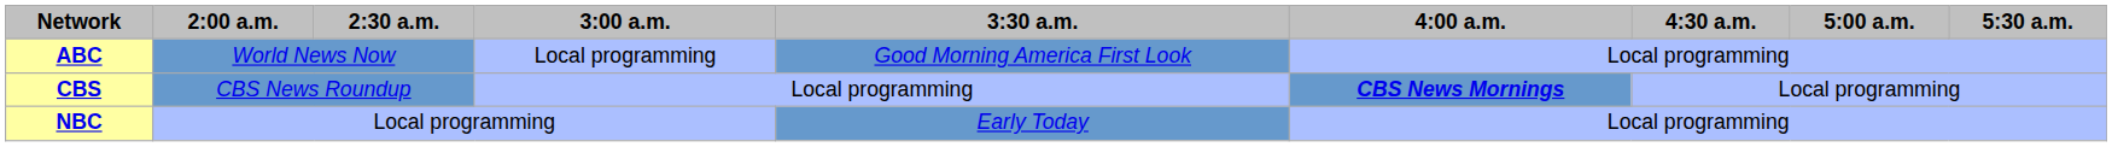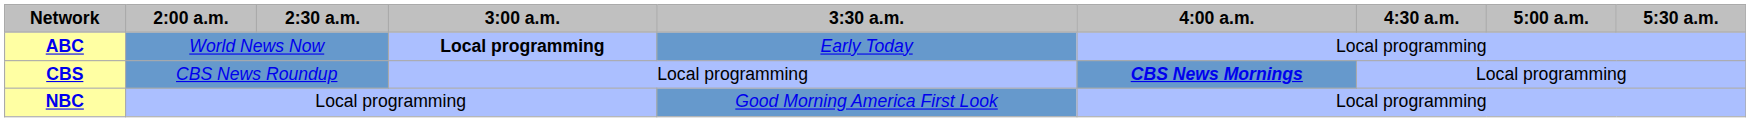 <table class="wikitable" style="width:100%;margin-right:0;text-align:center">
 <tr>
 <th style="background-color:#C0C0C0;text-align:center">Network</th>
 <th style="background-color:#C0C0C0;text-align:center">2:00 a.m.</th>
 <th style="background-color:#C0C0C0;text-align:center">2:30 a.m.</th>
 <th style="background-color:#C0C0C0;text-align:center">3:00 a.m.</th>
 <th style="background-color:#C0C0C0;text-align:center">3:30 a.m.</th>
 <th style="background-color:#C0C0C0;text-align:center">4:00 a.m.</th>
 <th style="background-color:#C0C0C0;text-align:center">4:30 a.m.</th>
 <th style="background-color:#C0C0C0;text-align:center">5:00 a.m.</th>
 <th style="background-color:#C0C0C0;text-align:center">5:30 a.m.</th>
 </tr>
 <tr>
 <th style="background:#FFFFA3;"><a href='#'>ABC</a></th>
 <td colspan="2" style="background:#6699CC"><em><a href='#'>World News Now</a></em></td>
-<td style="background:#abbfff">Local programming</td>
-<td style="background: #6699CC"><em><a href='#'>Good Morning America First Look</a></em></td>
+<td style="background:#abbfff"><strong>Local programming</strong></td>
+<td style="background: #6699CC"><em><a href='#'>Early Today</a></em></td>
 <td colspan="4" style="background:#abbfff">Local programming</td>
 </tr>
 <tr>
 <th style="background:#FFFFA3;"><a href='#'>CBS</a></th>
 <td colspan="2" style="background: #6699CC"><em><a href='#'>CBS News Roundup</a></em></td>
 <td colspan="2" style="background:#abbfff">Local programming</td>
 <td style="background: #6699CC"><strong><em><a href='#'>CBS News Mornings</a></em></strong></td>
 <td colspan="3" style="background:#abbfff">Local programming</td>
 </tr>
 <tr>
 <th style="background:#FFFFA3;"><a href='#'>NBC</a></th>
 <td colspan="3" style="background:#abbfff">Local programming</td>
-<td style="background: #6699CC"><em><a href='#'>Early Today</a></em></td>
+<td style="background: #6699CC"><em><a href='#'>Good Morning America First Look</a></em></td>
 <td colspan="4" style="background:#abbfff">Local programming</td>
 </tr>
 </table>
